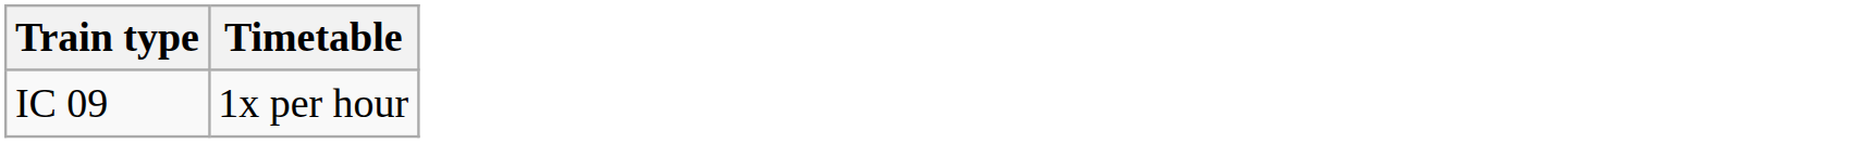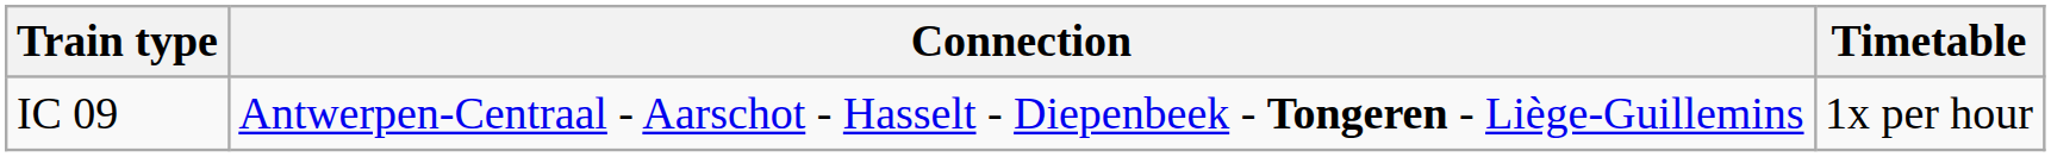 <table class="wikitable">
 <tr>
 <th>Train type</th>
+<th>Connection</th>
 <th>Timetable</th>
 </tr>
 <tr>
 <td>IC 09</td>
+<td><a href='#'>Antwerpen-Centraal</a> - <a href='#'>Aarschot</a> - <a href='#'>Hasselt</a> - <a href='#'>Diepenbeek</a> - <strong>Tongeren</strong> - <a href='#'>Liège-Guillemins</a></td>
 <td>1x per hour</td>
 </tr>
 </table>
